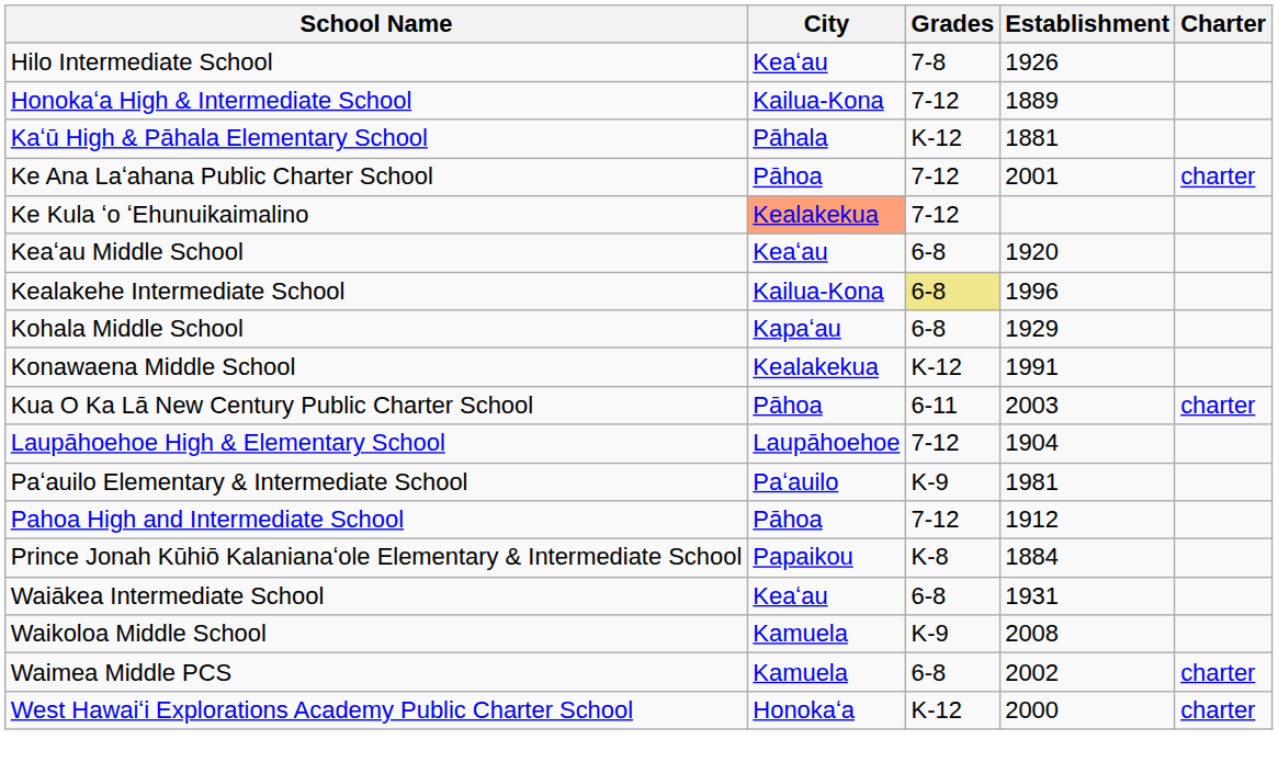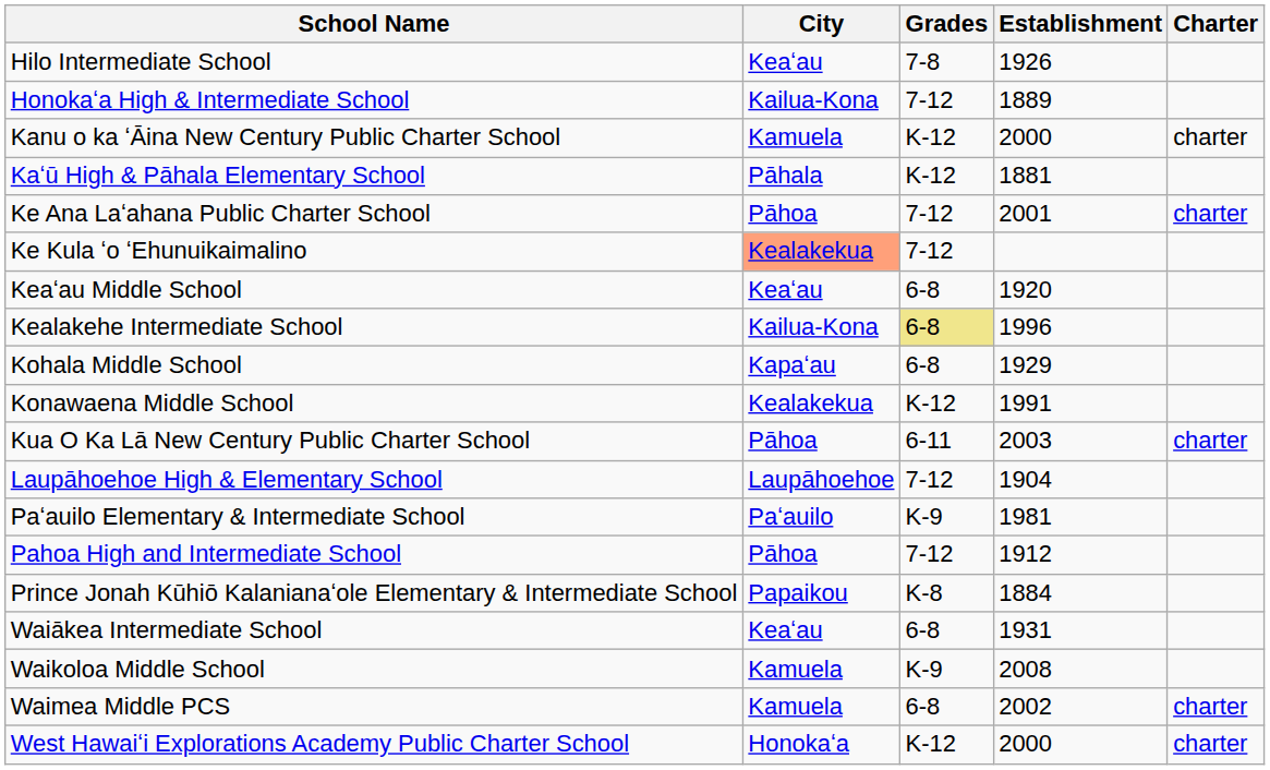 <table class="wikitable">
 <tr>
 <th>School Name</th>
 <th>City</th>
 <th>Grades</th>
 <th>Establishment</th>
 <th>Charter</th>
 </tr>
 <tr>
 <td>Hilo Intermediate School</td>
 <td><a href='#'>Keaʻau</a></td>
 <td>7-8</td>
 <td>1926</td>
 <td></td>
 </tr>
 <tr>
 <td><a href='#'>Honokaʻa High & Intermediate School</a></td>
 <td><a href='#'>Kailua-Kona</a></td>
 <td>7-12</td>
 <td>1889</td>
 <td></td>
+</tr>
+<tr>
+<td>Kanu o ka ʻĀina New Century Public Charter School</td>
+<td><a href='#'>Kamuela</a></td>
+<td>K-12</td>
+<td>2000</td>
+<td>charter</td>
 </tr>
 <tr>
 <td><a href='#'>Kaʻū High & Pāhala Elementary School</a></td>
 <td><a href='#'>Pāhala</a></td>
 <td>K-12</td>
 <td>1881</td>
 <td></td>
 </tr>
 <tr>
 <td>Ke Ana Laʻahana Public Charter School</td>
 <td><a href='#'>Pāhoa</a></td>
 <td>7-12</td>
 <td>2001</td>
 <td><a href='#'>charter</a></td>
 </tr>
 <tr>
 <td>Ke Kula ʻo ʻEhunuikaimalino</td>
 <td style="background: lightsalmon;"><a href='#'>Kealakekua</a></td>
 <td>7-12</td>
 <td></td>
 <td></td>
 </tr>
 <tr>
 <td>Keaʻau Middle School</td>
 <td><a href='#'>Keaʻau</a></td>
 <td>6-8</td>
 <td>1920</td>
 <td></td>
 </tr>
 <tr>
 <td>Kealakehe Intermediate School</td>
 <td><a href='#'>Kailua-Kona</a></td>
 <td style="background: khaki;">6-8</td>
 <td>1996</td>
 <td></td>
 </tr>
 <tr>
 <td>Kohala Middle School</td>
 <td><a href='#'>Kapaʻau</a></td>
 <td>6-8</td>
 <td>1929</td>
 <td></td>
 </tr>
 <tr>
 <td>Konawaena Middle School</td>
 <td><a href='#'>Kealakekua</a></td>
 <td>K-12</td>
 <td>1991</td>
 <td></td>
 </tr>
 <tr>
 <td>Kua O Ka Lā New Century Public Charter School</td>
 <td><a href='#'>Pāhoa</a></td>
 <td>6-11</td>
 <td>2003</td>
 <td><a href='#'>charter</a></td>
 </tr>
 <tr>
 <td><a href='#'>Laupāhoehoe High & Elementary School</a></td>
 <td><a href='#'>Laupāhoehoe</a></td>
 <td>7-12</td>
 <td>1904</td>
 <td></td>
 </tr>
 <tr>
 <td>Paʻauilo Elementary & Intermediate School</td>
 <td><a href='#'>Paʻauilo</a></td>
 <td>K-9</td>
 <td>1981</td>
 <td></td>
 </tr>
 <tr>
 <td><a href='#'>Pahoa High and Intermediate School</a></td>
 <td><a href='#'>Pāhoa</a></td>
 <td>7-12</td>
 <td>1912</td>
 <td></td>
 </tr>
 <tr>
 <td>Prince Jonah Kūhiō Kalanianaʻole Elementary & Intermediate School</td>
 <td><a href='#'>Papaikou</a></td>
 <td>K-8</td>
 <td>1884</td>
 <td></td>
 </tr>
 <tr>
 <td>Waiākea Intermediate School</td>
 <td><a href='#'>Keaʻau</a></td>
 <td>6-8</td>
 <td>1931</td>
 <td></td>
 </tr>
 <tr>
 <td>Waikoloa Middle School</td>
 <td><a href='#'>Kamuela</a></td>
 <td>K-9</td>
 <td>2008</td>
 <td></td>
 </tr>
 <tr>
 <td>Waimea Middle PCS</td>
 <td><a href='#'>Kamuela</a></td>
 <td>6-8</td>
 <td>2002</td>
 <td><a href='#'>charter</a></td>
 </tr>
 <tr>
 <td><a href='#'>West Hawaiʻi Explorations Academy Public Charter School</a></td>
 <td><a href='#'>Honokaʻa</a></td>
 <td>K-12</td>
 <td>2000</td>
 <td><a href='#'>charter</a></td>
 </tr>
 </table>
